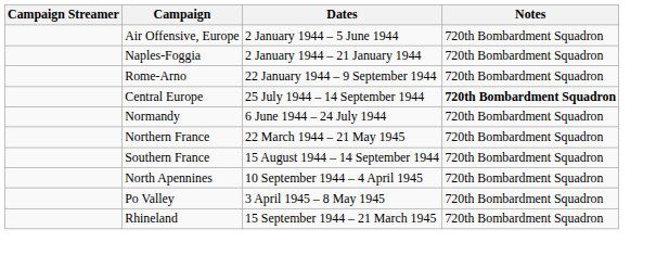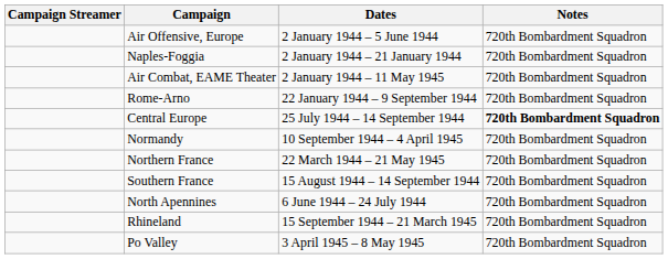 <table class="wikitable">
 <tr style="background:#efefef;">
 <th>Campaign Streamer</th>
 <th>Campaign</th>
 <th>Dates</th>
 <th>Notes</th>
 </tr>
 <tr>
 <td></td>
 <td>Air Offensive, Europe</td>
 <td>2 January 1944 – 5 June 1944</td>
 <td>720th Bombardment Squadron</td>
 </tr>
 <tr>
 <td></td>
 <td>Naples-Foggia</td>
 <td>2 January 1944 – 21 January 1944</td>
 <td>720th Bombardment Squadron</td>
 </tr>
 <tr>
 <td></td>
+<td>Air Combat, EAME Theater</td>
+<td>2 January 1944 – 11 May 1945</td>
+<td>720th Bombardment Squadron</td>
+</tr>
+<tr>
+<td></td>
 <td>Rome-Arno</td>
 <td>22 January 1944 – 9 September 1944</td>
 <td>720th Bombardment Squadron</td>
 </tr>
 <tr>
 <td></td>
 <td>Central Europe</td>
 <td>25 July 1944 – 14 September 1944</td>
 <td><strong>720th Bombardment Squadron</strong></td>
 </tr>
 <tr>
 <td></td>
 <td>Normandy</td>
-<td>6 June 1944 – 24 July 1944</td>
+<td>10 September 1944 – 4 April 1945</td>
 <td>720th Bombardment Squadron</td>
 </tr>
 <tr>
 <td></td>
 <td>Northern France</td>
 <td>22 March 1944 – 21 May 1945</td>
 <td>720th Bombardment Squadron</td>
 </tr>
 <tr>
 <td></td>
 <td>Southern France</td>
 <td>15 August 1944 – 14 September 1944</td>
 <td>720th Bombardment Squadron</td>
 </tr>
 <tr>
 <td></td>
 <td>North Apennines</td>
-<td>10 September 1944 – 4 April 1945</td>
+<td>6 June 1944 – 24 July 1944</td>
+<td>720th Bombardment Squadron</td>
+</tr>
+<tr>
+<td></td>
+<td>Rhineland</td>
+<td>15 September 1944 – 21 March 1945</td>
 <td>720th Bombardment Squadron</td>
 </tr>
 <tr>
 <td></td>
 <td>Po Valley</td>
 <td>3 April 1945 – 8 May 1945</td>
 <td>720th Bombardment Squadron</td>
 </tr>
-<tr>
-<td></td>
-<td>Rhineland</td>
-<td>15 September 1944 – 21 March 1945</td>
-<td>720th Bombardment Squadron</td>
-</tr>
 </table>
